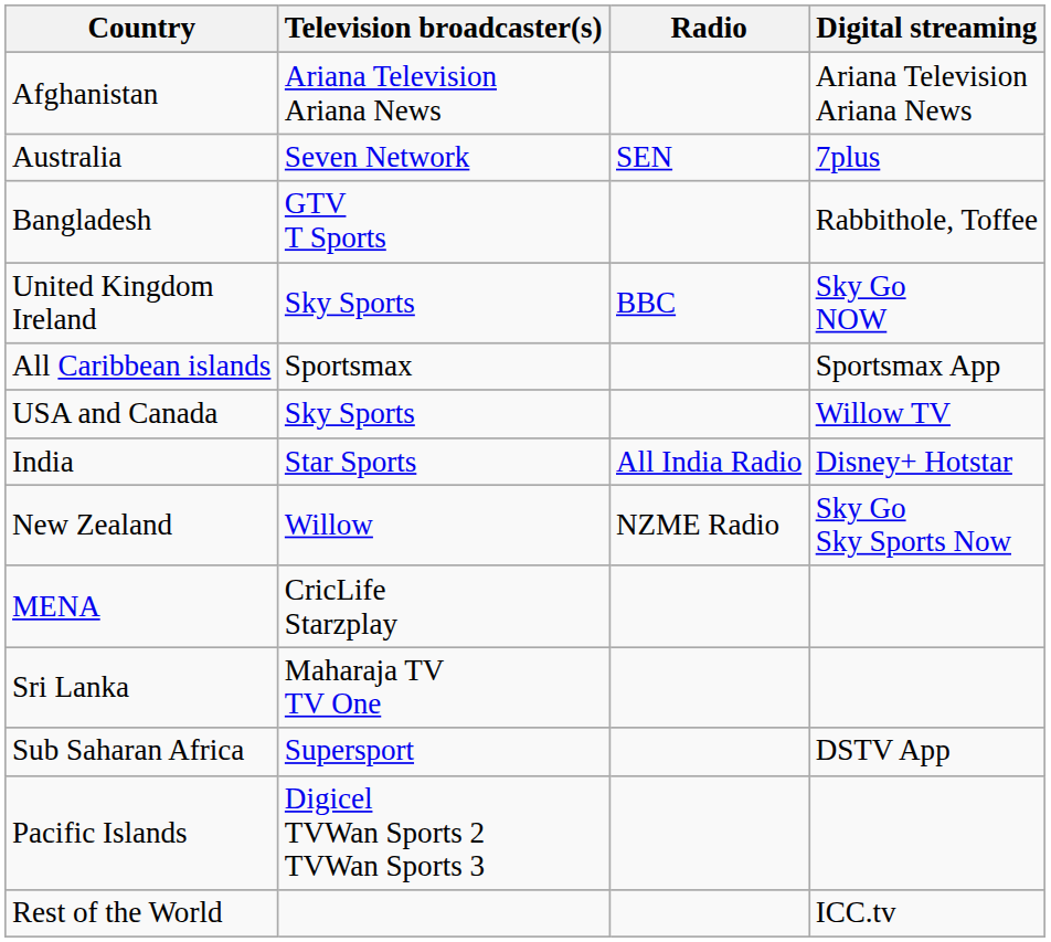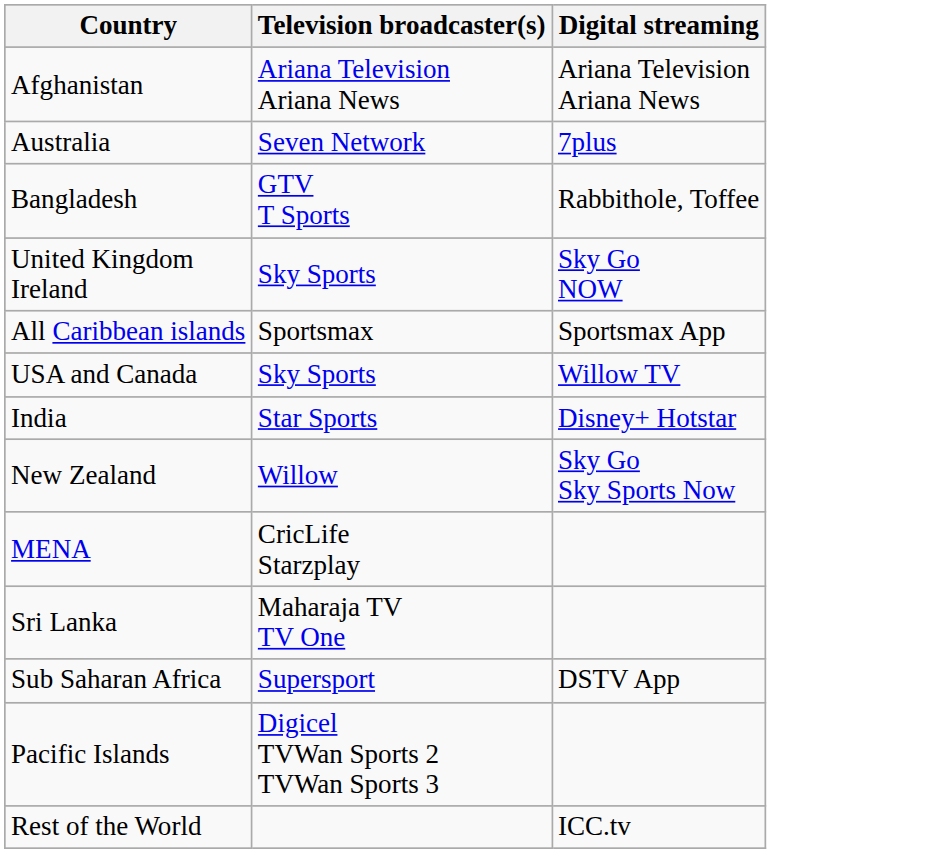 <table class="wikitable">
 <tr>
 <th>Country</th>
 <th>Television broadcaster(s)</th>
-<th>Radio</th>
 <th>Digital streaming</th>
 </tr>
 <tr>
 <td>Afghanistan</td>
 <td><a href='#'>Ariana Television</a> <br> Ariana News</td>
-<td></td>
 <td>Ariana Television <br> Ariana News</td>
 </tr>
 <tr>
 <td>Australia</td>
 <td><a href='#'>Seven Network</a></td>
-<td><a href='#'>SEN</a></td>
 <td><a href='#'>7plus</a></td>
 </tr>
 <tr>
 <td>Bangladesh</td>
 <td><a href='#'>GTV</a><br><a href='#'>T Sports</a></td>
-<td></td>
 <td>Rabbithole, Toffee</td>
 </tr>
 <tr>
 <td>United Kingdom <br> Ireland</td>
 <td><a href='#'>Sky Sports</a></td>
-<td><a href='#'>BBC</a></td>
 <td><a href='#'>Sky Go</a> <br> <a href='#'>NOW</a></td>
 </tr>
 <tr>
 <td>All <a href='#'>Caribbean islands</a></td>
 <td>Sportsmax</td>
-<td></td>
 <td>Sportsmax App</td>
 </tr>
 <tr>
 <td>USA and Canada</td>
 <td><a href='#'>Sky Sports</a></td>
-<td></td>
 <td><a href='#'>Willow TV</a></td>
 </tr>
 <tr>
 <td>India</td>
 <td><a href='#'>Star Sports</a></td>
-<td><a href='#'>All India Radio</a></td>
 <td><a href='#'>Disney+ Hotstar</a></td>
 </tr>
 <tr>
 <td>New Zealand</td>
 <td><a href='#'>Willow</a></td>
-<td>NZME Radio</td>
 <td><a href='#'>Sky Go</a> <br> <a href='#'>Sky Sports Now</a></td>
 </tr>
 <tr>
 <td><a href='#'>MENA</a></td>
 <td>CricLife<br>Starzplay</td>
 <td></td>
-<td></td>
 </tr>
 <tr>
 <td>Sri Lanka</td>
 <td>Maharaja TV<br><a href='#'>TV One</a></td>
 <td></td>
-<td></td>
 </tr>
 <tr>
 <td>Sub Saharan Africa</td>
 <td><a href='#'>Supersport</a></td>
-<td></td>
 <td>DSTV App</td>
 </tr>
 <tr>
 <td>Pacific Islands</td>
 <td><a href='#'>Digicel</a><br>TVWan Sports 2<br>TVWan Sports 3</td>
 <td></td>
-<td></td>
 </tr>
 <tr>
 <td>Rest of the World</td>
 <td></td>
-<td></td>
 <td>ICC.tv</td>
 </tr>
 </table>
